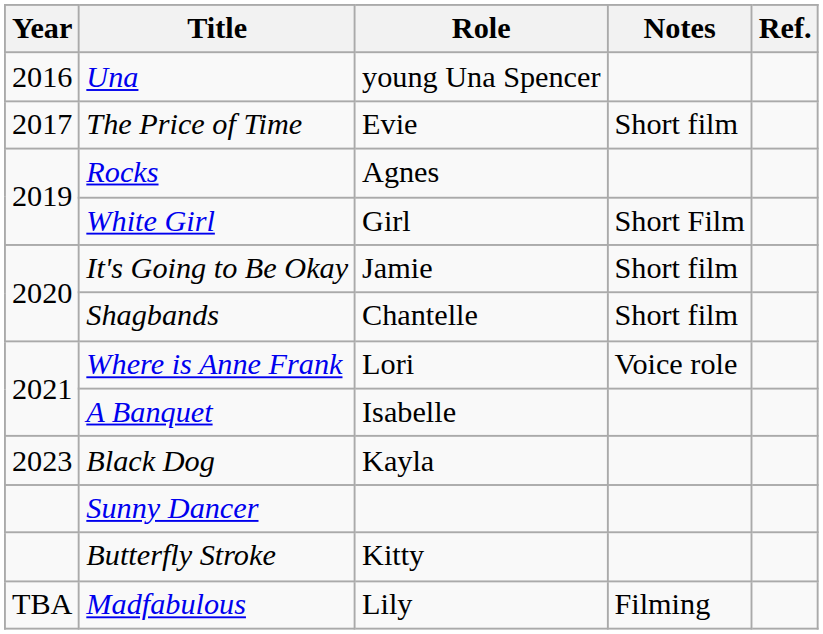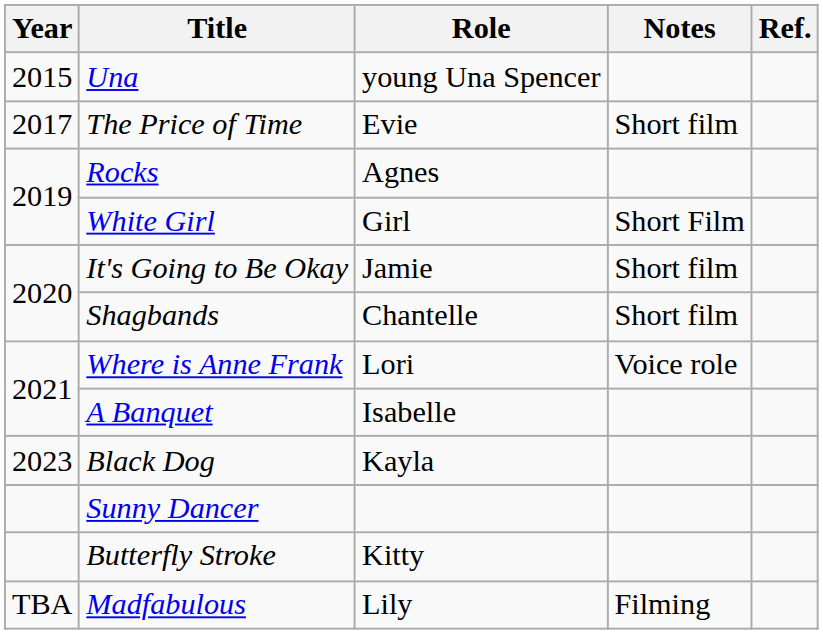 <table class="wikitable unsortable">
 <tr>
 <th>Year</th>
 <th>Title</th>
 <th>Role</th>
 <th>Notes</th>
 <th>Ref.</th>
 </tr>
 <tr>
-<td>2016</td>
+<td>2015</td>
 <td><em><a href='#'>Una</a></em></td>
 <td>young Una Spencer</td>
 <td></td>
 <td></td>
 </tr>
 <tr>
 <td>2017</td>
 <td><em>The Price of Time</em></td>
 <td>Evie</td>
 <td>Short film</td>
 <td></td>
 </tr>
 <tr>
 <td rowspan="2">2019</td>
 <td><em><a href='#'>Rocks</a></em></td>
 <td>Agnes</td>
 <td></td>
 <td></td>
 </tr>
 <tr>
 <td><em><a href='#'> White Girl</a></em></td>
 <td>Girl</td>
 <td>Short Film</td>
 <td></td>
 </tr>
 <tr>
 <td rowspan="2">2020</td>
 <td><em>It's Going to Be Okay</em></td>
 <td>Jamie</td>
 <td>Short film</td>
 <td></td>
 </tr>
 <tr>
 <td><em>Shagbands</em></td>
 <td>Chantelle</td>
 <td>Short film</td>
 <td></td>
 </tr>
 <tr>
 <td rowspan="2">2021</td>
 <td><em><a href='#'>Where is Anne Frank</a></em></td>
 <td>Lori</td>
 <td>Voice role</td>
 <td></td>
 </tr>
 <tr>
 <td><em><a href='#'>A Banquet</a></em></td>
 <td>Isabelle</td>
 <td></td>
 <td></td>
 </tr>
 <tr>
 <td>2023</td>
 <td><em>Black Dog</em></td>
 <td>Kayla</td>
 <td></td>
 <td></td>
 </tr>
 <tr>
 <td></td>
 <td><em><a href='#'>Sunny Dancer</a></em></td>
 <td></td>
 <td></td>
 <td></td>
 </tr>
 <tr>
 <td></td>
 <td><em>Butterfly Stroke</em></td>
 <td>Kitty</td>
 <td></td>
 <td></td>
 </tr>
 <tr>
 <td>TBA</td>
 <td><em><a href='#'>Madfabulous</a></td>
 <td>Lily</td>
 <td>Filming</td>
 <td></td>
 </tr>
 </table>
